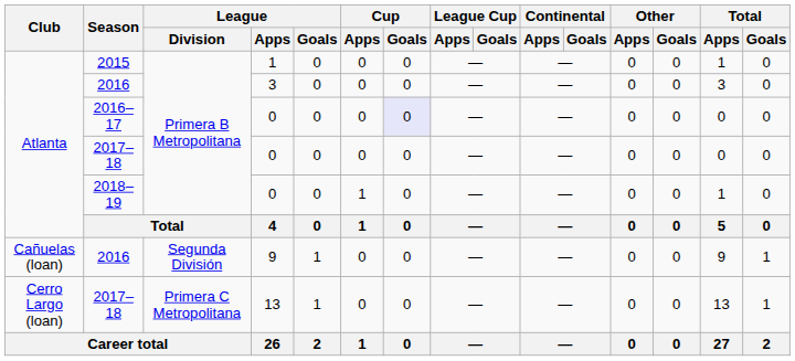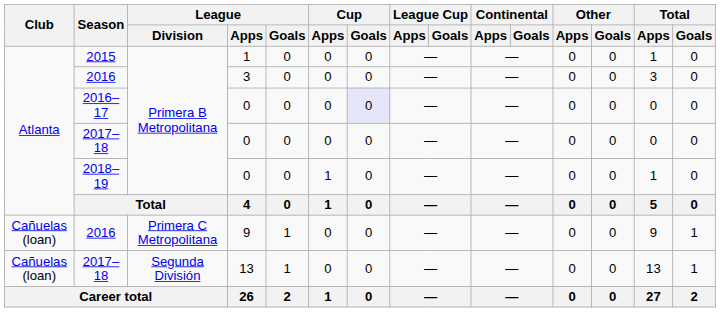 <table class="wikitable" style="text-align:center">
 <tr>
 <th rowspan="2">Club</th>
 <th rowspan="2">Season</th>
 <th colspan="3">League</th>
 <th colspan="2">Cup</th>
 <th colspan="2">League Cup</th>
 <th colspan="2">Continental</th>
 <th colspan="2">Other</th>
 <th colspan="2">Total</th>
 </tr>
 <tr>
 <th>Division</th>
 <th>Apps</th>
 <th>Goals</th>
 <th>Apps</th>
 <th>Goals</th>
 <th>Apps</th>
 <th>Goals</th>
 <th>Apps</th>
 <th>Goals</th>
 <th>Apps</th>
 <th>Goals</th>
 <th>Apps</th>
 <th>Goals</th>
 </tr>
 <tr>
 <td rowspan="6"><a href='#'>Atlanta</a></td>
 <td><a href='#'>2015</a></td>
 <td rowspan="5"><a href='#'>Primera B Metropolitana</a></td>
 <td>1</td>
 <td>0</td>
 <td>0</td>
 <td>0</td>
 <td colspan="2">—</td>
 <td colspan="2">—</td>
 <td>0</td>
 <td>0</td>
 <td>1</td>
 <td>0</td>
 </tr>
 <tr>
 <td><a href='#'>2016</a></td>
 <td>3</td>
 <td>0</td>
 <td>0</td>
 <td>0</td>
 <td colspan="2">—</td>
 <td colspan="2">—</td>
 <td>0</td>
 <td>0</td>
 <td>3</td>
 <td>0</td>
 </tr>
 <tr>
 <td><a href='#'>2016–17</a></td>
 <td>0</td>
 <td>0</td>
 <td>0</td>
 <td style="background: lavender;">0</td>
 <td colspan="2">—</td>
 <td colspan="2">—</td>
 <td>0</td>
 <td>0</td>
 <td>0</td>
 <td>0</td>
 </tr>
 <tr>
 <td><a href='#'>2017–18</a></td>
 <td>0</td>
 <td>0</td>
 <td>0</td>
 <td>0</td>
 <td colspan="2">—</td>
 <td colspan="2">—</td>
 <td>0</td>
 <td>0</td>
 <td>0</td>
 <td>0</td>
 </tr>
 <tr>
 <td><a href='#'>2018–19</a></td>
 <td>0</td>
 <td>0</td>
 <td>1</td>
 <td>0</td>
 <td colspan="2">—</td>
 <td colspan="2">—</td>
 <td>0</td>
 <td>0</td>
 <td>1</td>
 <td>0</td>
 </tr>
 <tr>
 <th colspan="2">Total</th>
 <th>4</th>
 <th>0</th>
 <th>1</th>
 <th>0</th>
 <th colspan="2">—</th>
 <th colspan="2">—</th>
 <th>0</th>
 <th>0</th>
 <th>5</th>
 <th>0</th>
 </tr>
 <tr>
 <td rowspan="1"><a href='#'>Cañuelas</a> (loan)</td>
 <td><a href='#'>2016</a></td>
-<td rowspan="1"><a href='#'>Segunda División</a></td>
+<td rowspan="1"><a href='#'>Primera C Metropolitana</a></td>
 <td>9</td>
 <td>1</td>
 <td>0</td>
 <td>0</td>
 <td colspan="2">—</td>
 <td colspan="2">—</td>
 <td>0</td>
 <td>0</td>
 <td>9</td>
 <td>1</td>
 </tr>
 <tr>
-<td rowspan="1"><a href='#'>Cerro Largo</a> (loan)</td>
+<td rowspan="1"><a href='#'>Cañuelas</a> (loan)</td>
 <td><a href='#'>2017–18</a></td>
-<td rowspan="1"><a href='#'>Primera C Metropolitana</a></td>
+<td rowspan="1"><a href='#'>Segunda División</a></td>
 <td>13</td>
 <td>1</td>
 <td>0</td>
 <td>0</td>
 <td colspan="2">—</td>
 <td colspan="2">—</td>
 <td>0</td>
 <td>0</td>
 <td>13</td>
 <td>1</td>
 </tr>
 <tr>
 <th colspan="3">Career total</th>
 <th>26</th>
 <th>2</th>
 <th>1</th>
 <th>0</th>
 <th colspan="2">—</th>
 <th colspan="2">—</th>
 <th>0</th>
 <th>0</th>
 <th>27</th>
 <th>2</th>
 </tr>
 </table>
